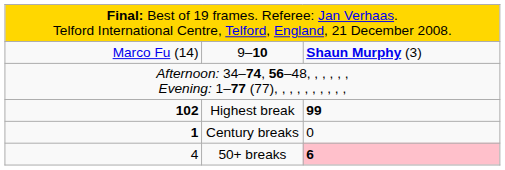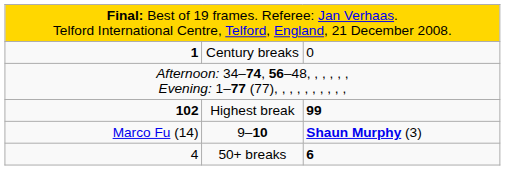 <table class="wikitable" style="font-size: 90%; margin: 1em auto 1em auto;">
 <tr>
 <td colspan = "3" align="center" bgcolor="#ffd700"><strong>Final:</strong> Best of 19 frames. Referee: <a href='#'>Jan Verhaas</a>.<br>Telford International Centre, <a href='#'>Telford</a>, <a href='#'>England</a>, 21 December 2008.</td>
 </tr>
 <tr>
-<td width = "200" align="right"><a href='#'>Marco Fu</a> (14)<br></td>
-<td width = "100" align="center">9–<strong>10</strong></td>
-<td width = "200" align="left"><strong><a href='#'>Shaun Murphy</a></strong> (3)<br></td>
+<td align="right"><strong>1</strong></td>
+<td align="center">Century breaks</td>
+<td align="left">0</td>
 </tr>
 <tr>
 <td colspan = "3" align="center" style="font-size: 100%"><em>Afternoon:</em> 34–<strong>74</strong>, <strong>56</strong>–48, , , , , ,  <br><em>Evening:</em> 1–<strong>77</strong> (77), , , , , , , , , , </td>
 </tr>
 <tr>
 <td align="right"><strong>102</strong></td>
 <td align="center">Highest break</td>
 <td align="left"><strong>99</strong></td>
 </tr>
 <tr>
-<td align="right"><strong>1</strong></td>
-<td align="center">Century breaks</td>
-<td align="left">0</td>
+<td width = "200" align="right"><a href='#'>Marco Fu</a> (14)<br></td>
+<td width = "100" align="center">9–<strong>10</strong></td>
+<td width = "200" align="left"><strong><a href='#'>Shaun Murphy</a></strong> (3)<br></td>
 </tr>
 <tr>
 <td align="right">4</td>
 <td align="center">50+ breaks</td>
-<td align="left" style="background: pink;"><strong>6</strong></td>
+<td align="left"><strong>6</strong></td>
 </tr>
 </table>
